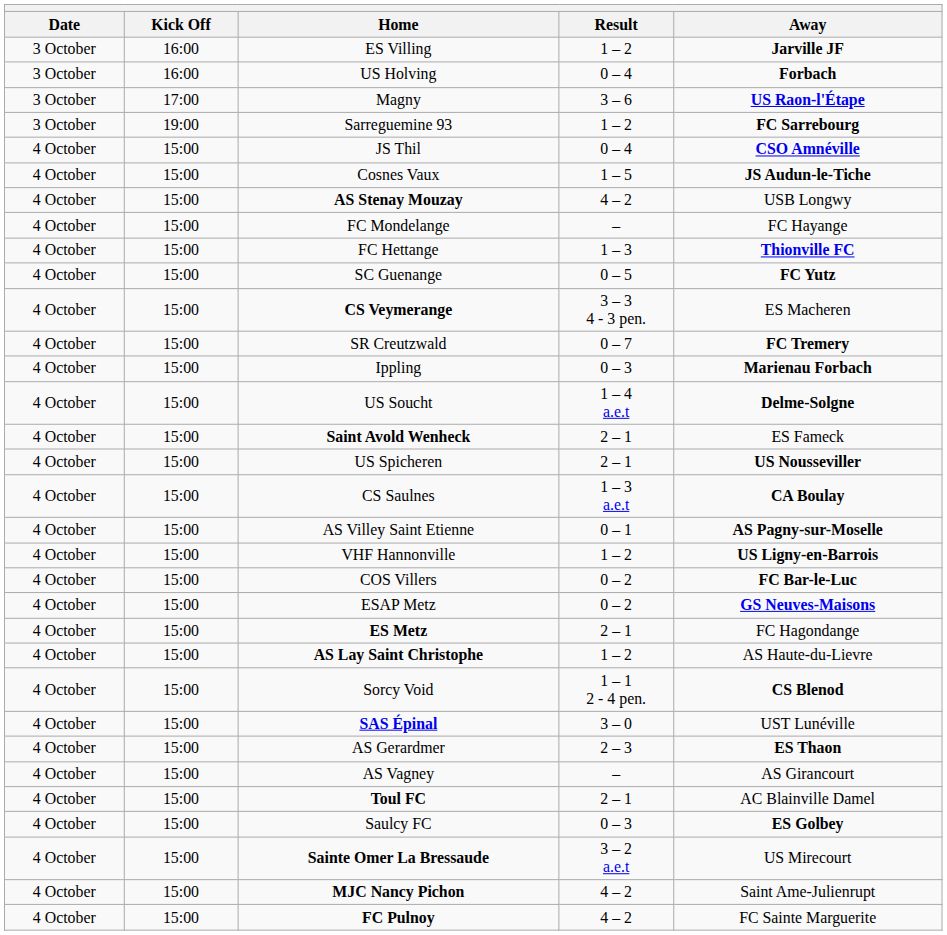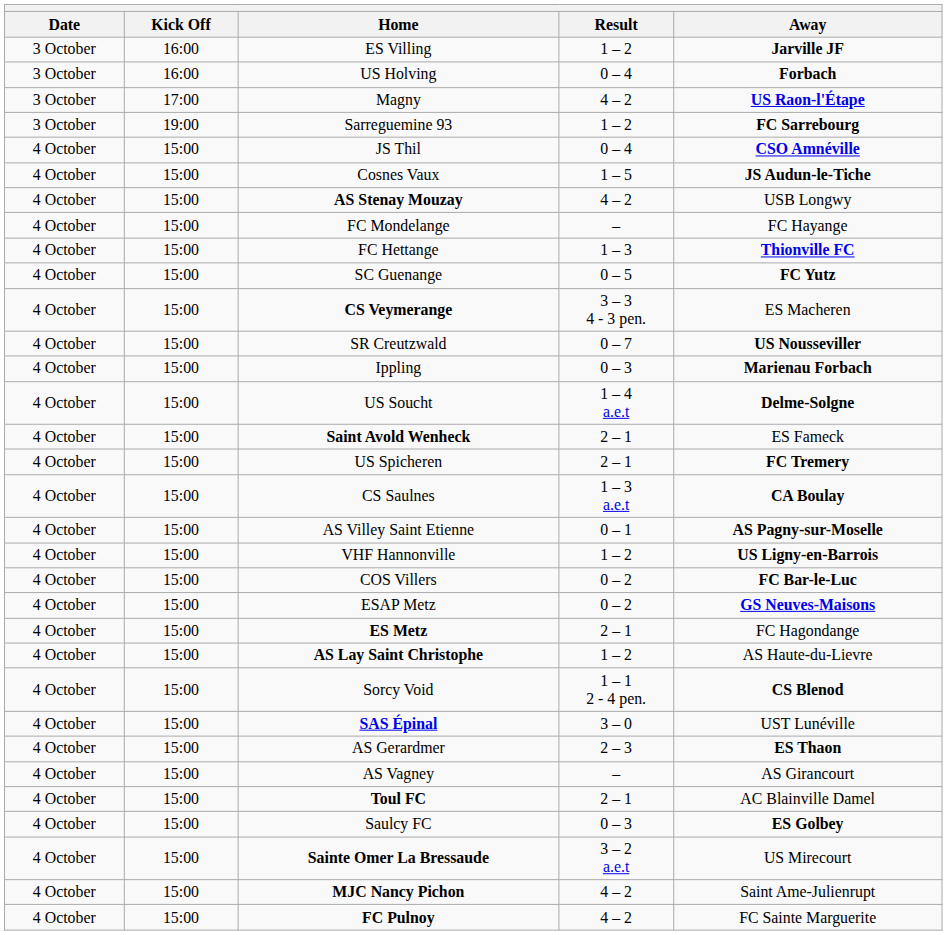 <table class="wikitable collapsible collapsed" style="font-size: 100%; margin:0px;" width="75%">
 <tr>
 <th colspan="7" style="text-align:left;"></th>
 </tr>
 <tr>
 <th><strong>Date</strong></th>
 <th><strong>Kick Off</strong></th>
 <th><strong>Home</strong></th>
 <th><strong>Result</strong></th>
 <th><strong>Away</strong></th>
 </tr>
 <tr>
 <td align=center>3 October</td>
 <td align=center>16:00</td>
 <td align=center>ES Villing</td>
 <td align=center>1 – 2</td>
 <td align=center><strong>Jarville JF</strong></td>
 </tr>
 <tr>
 <td align=center>3 October</td>
 <td align=center>16:00</td>
 <td align=center>US Holving</td>
 <td align=center>0 – 4</td>
 <td align=center><strong>Forbach</strong></td>
 </tr>
 <tr>
 <td align=center>3 October</td>
 <td align=center>17:00</td>
 <td align=center>Magny</td>
-<td align=center>3 – 6</td>
+<td align=center>4 – 2</td>
 <td align=center><strong><a href='#'>US Raon-l'Étape</a></strong></td>
 </tr>
 <tr>
 <td align=center>3 October</td>
 <td align=center>19:00</td>
 <td align=center>Sarreguemine 93</td>
 <td align=center>1 – 2</td>
 <td align=center><strong>FC Sarrebourg</strong></td>
 </tr>
 <tr>
 <td align=center>4 October</td>
 <td align=center>15:00</td>
 <td align=center>JS Thil</td>
 <td align=center>0 – 4</td>
 <td align=center><strong><a href='#'>CSO Amnéville</a></strong></td>
 </tr>
 <tr>
 <td align=center>4 October</td>
 <td align=center>15:00</td>
 <td align=center>Cosnes Vaux</td>
 <td align=center>1 – 5</td>
 <td align=center><strong>JS Audun-le-Tiche</strong></td>
 </tr>
 <tr>
 <td align=center>4 October</td>
 <td align=center>15:00</td>
 <td align=center><strong>AS Stenay Mouzay</strong></td>
 <td align=center>4 – 2</td>
 <td align=center>USB Longwy</td>
 </tr>
 <tr>
 <td align=center>4 October</td>
 <td align=center>15:00</td>
 <td align=center>FC Mondelange</td>
 <td align=center>–</td>
 <td align=center>FC Hayange</td>
 </tr>
 <tr>
 <td align=center>4 October</td>
 <td align=center>15:00</td>
 <td align=center>FC Hettange</td>
 <td align=center>1 – 3</td>
 <td align=center><strong><a href='#'>Thionville FC</a></strong></td>
 </tr>
 <tr>
 <td align=center>4 October</td>
 <td align=center>15:00</td>
 <td align=center>SC Guenange</td>
 <td align=center>0 – 5</td>
 <td align=center><strong>FC Yutz</strong></td>
 </tr>
 <tr>
 <td align=center>4 October</td>
 <td align=center>15:00</td>
 <td align=center><strong>CS Veymerange</strong></td>
 <td align=center>3 – 3 <br> 4 - 3 pen.</td>
 <td align=center>ES Macheren</td>
 </tr>
 <tr>
 <td align=center>4 October</td>
 <td align=center>15:00</td>
 <td align=center>SR Creutzwald</td>
 <td align=center>0 – 7</td>
-<td align=center><strong>FC Tremery</strong></td>
+<td align=center><strong>US Nousseviller</strong></td>
 </tr>
 <tr>
 <td align=center>4 October</td>
 <td align=center>15:00</td>
 <td align=center>Ippling</td>
 <td align=center>0 – 3</td>
 <td align=center><strong>Marienau Forbach</strong></td>
 </tr>
 <tr>
 <td align=center>4 October</td>
 <td align=center>15:00</td>
 <td align=center>US Soucht</td>
 <td align=center>1 – 4 <br> <a href='#'>a.e.t</a></td>
 <td align=center><strong>Delme-Solgne</strong></td>
 </tr>
 <tr>
 <td align=center>4 October</td>
 <td align=center>15:00</td>
 <td align=center><strong>Saint Avold Wenheck</strong></td>
 <td align=center>2 – 1</td>
 <td align=center>ES Fameck</td>
 </tr>
 <tr>
 <td align=center>4 October</td>
 <td align=center>15:00</td>
 <td align=center>US Spicheren</td>
 <td align=center>2 – 1</td>
-<td align=center><strong>US Nousseviller</strong></td>
+<td align=center><strong>FC Tremery</strong></td>
 </tr>
 <tr>
 <td align=center>4 October</td>
 <td align=center>15:00</td>
 <td align=center>CS Saulnes</td>
 <td align=center>1 – 3 <br> <a href='#'>a.e.t</a></td>
 <td align=center><strong>CA Boulay</strong></td>
 </tr>
 <tr>
 <td align=center>4 October</td>
 <td align=center>15:00</td>
 <td align=center>AS Villey Saint Etienne</td>
 <td align=center>0 – 1</td>
 <td align=center><strong>AS Pagny-sur-Moselle</strong></td>
 </tr>
 <tr>
 <td align=center>4 October</td>
 <td align=center>15:00</td>
 <td align=center>VHF Hannonville</td>
 <td align=center>1 – 2</td>
 <td align=center><strong>US Ligny-en-Barrois</strong></td>
 </tr>
 <tr>
 <td align=center>4 October</td>
 <td align=center>15:00</td>
 <td align=center>COS Villers</td>
 <td align=center>0 – 2</td>
 <td align=center><strong>FC Bar-le-Luc</strong></td>
 </tr>
 <tr>
 <td align=center>4 October</td>
 <td align=center>15:00</td>
 <td align=center>ESAP Metz</td>
 <td align=center>0 – 2</td>
 <td align=center><strong><a href='#'>GS Neuves-Maisons</a></strong></td>
 </tr>
 <tr>
 <td align=center>4 October</td>
 <td align=center>15:00</td>
 <td align=center><strong>ES Metz</strong></td>
 <td align=center>2 – 1</td>
 <td align=center>FC Hagondange</td>
 </tr>
 <tr>
 <td align=center>4 October</td>
 <td align=center>15:00</td>
 <td align=center><strong>AS Lay Saint Christophe</strong></td>
 <td align=center>1 – 2</td>
 <td align=center>AS Haute-du-Lievre</td>
 </tr>
 <tr>
 <td align=center>4 October</td>
 <td align=center>15:00</td>
 <td align=center>Sorcy Void</td>
 <td align=center>1 – 1 <br> 2 - 4 pen.</td>
 <td align=center><strong>CS Blenod</strong></td>
 </tr>
 <tr>
 <td align=center>4 October</td>
 <td align=center>15:00</td>
 <td align=center><strong><a href='#'>SAS Épinal</a></strong></td>
 <td align=center>3 – 0</td>
 <td align=center>UST Lunéville</td>
 </tr>
 <tr>
 <td align=center>4 October</td>
 <td align=center>15:00</td>
 <td align=center>AS Gerardmer</td>
 <td align=center>2 – 3</td>
 <td align=center><strong>ES Thaon</strong></td>
 </tr>
 <tr>
 <td align=center>4 October</td>
 <td align=center>15:00</td>
 <td align=center>AS Vagney</td>
 <td align=center>–</td>
 <td align=center>AS Girancourt</td>
 </tr>
 <tr>
 <td align=center>4 October</td>
 <td align=center>15:00</td>
 <td align=center><strong>Toul FC</strong></td>
 <td align=center>2 – 1</td>
 <td align=center>AC Blainville Damel</td>
 </tr>
 <tr>
 <td align=center>4 October</td>
 <td align=center>15:00</td>
 <td align=center>Saulcy FC</td>
 <td align=center>0 – 3</td>
 <td align=center><strong>ES Golbey</strong></td>
 </tr>
 <tr>
 <td align=center>4 October</td>
 <td align=center>15:00</td>
 <td align=center><strong>Sainte Omer La Bressaude</strong></td>
 <td align=center>3 – 2 <br> <a href='#'>a.e.t</a></td>
 <td align=center>US Mirecourt</td>
 </tr>
 <tr>
 <td align=center>4 October</td>
 <td align=center>15:00</td>
 <td align=center><strong>MJC Nancy Pichon</strong></td>
 <td align=center>4 – 2</td>
 <td align=center>Saint Ame-Julienrupt</td>
 </tr>
 <tr>
 <td align=center>4 October</td>
 <td align=center>15:00</td>
 <td align=center><strong>FC Pulnoy</strong></td>
 <td align=center>4 – 2</td>
 <td align=center>FC Sainte Marguerite</td>
 </tr>
 </table>
